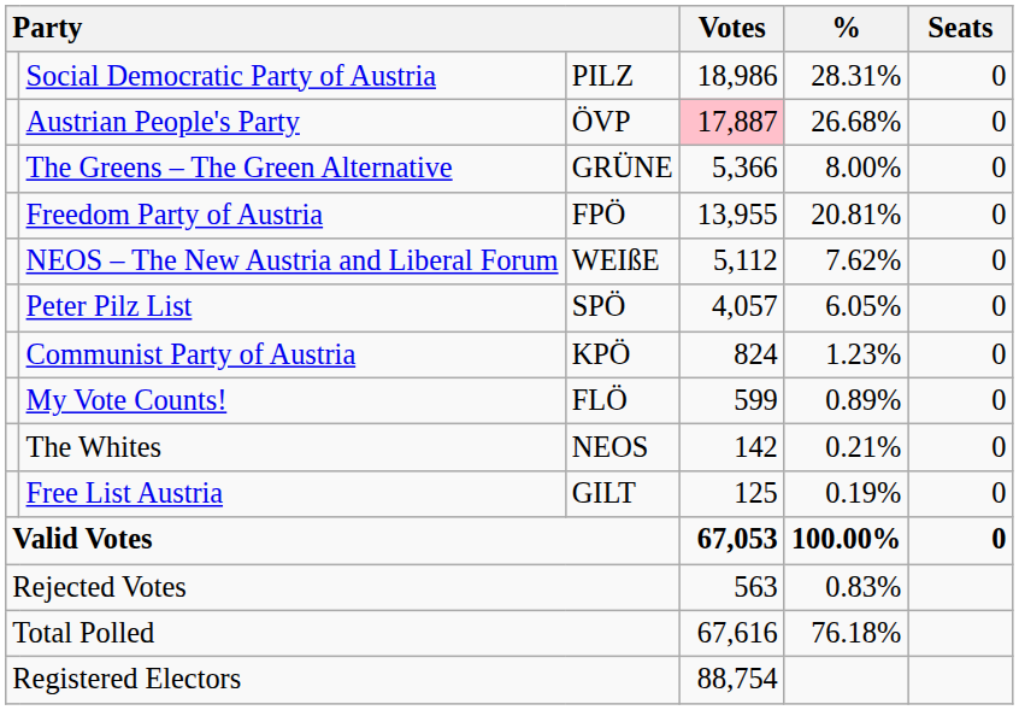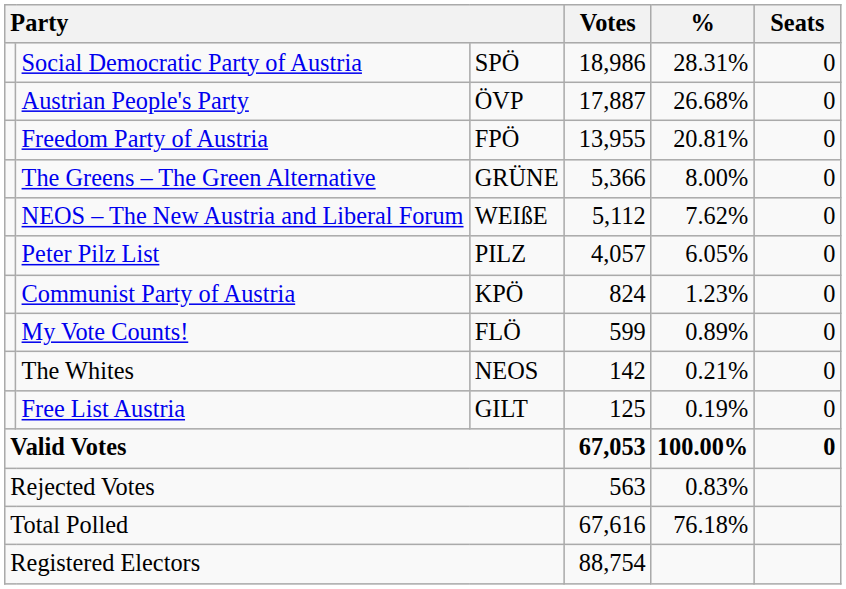 <table class="wikitable" border="1" style="text-align:right;">
 <tr>
 <th style="text-align:left;" colspan=3>Party</th>
 <th align=center width="50">Votes</th>
 <th align=center width="50">%</th>
 <th align=center width="50">Seats</th>
 </tr>
 <tr>
 <td></td>
 <td align=left><a href='#'>Social Democratic Party of Austria</a></td>
-<td align=left>PILZ</td>
+<td align=left>SPÖ</td>
 <td>18,986</td>
 <td>28.31%</td>
 <td>0</td>
 </tr>
 <tr>
 <td></td>
 <td align=left><a href='#'>Austrian People's Party</a></td>
 <td align=left>ÖVP</td>
-<td style="background: pink;">17,887</td>
+<td>17,887</td>
 <td>26.68%</td>
+<td>0</td>
+</tr>
+<tr>
+<td></td>
+<td align=left><a href='#'>Freedom Party of Austria</a></td>
+<td align=left>FPÖ</td>
+<td>13,955</td>
+<td>20.81%</td>
 <td>0</td>
 </tr>
 <tr>
 <td></td>
 <td align=left><a href='#'>The Greens – The Green Alternative</a></td>
 <td align=left>GRÜNE</td>
 <td>5,366</td>
 <td>8.00%</td>
-<td>0</td>
-</tr>
-<tr>
-<td></td>
-<td align=left><a href='#'>Freedom Party of Austria</a></td>
-<td align=left>FPÖ</td>
-<td>13,955</td>
-<td>20.81%</td>
 <td>0</td>
 </tr>
 <tr>
 <td></td>
 <td align=left style="white-space: nowrap;"><a href='#'>NEOS – The New Austria and Liberal Forum</a></td>
 <td align=left>WEIßE</td>
 <td>5,112</td>
 <td>7.62%</td>
 <td>0</td>
 </tr>
 <tr>
 <td></td>
 <td align=left><a href='#'>Peter Pilz List</a></td>
-<td align=left>SPÖ</td>
+<td align=left>PILZ</td>
 <td>4,057</td>
 <td>6.05%</td>
 <td>0</td>
 </tr>
 <tr>
 <td></td>
 <td align=left><a href='#'>Communist Party of Austria</a></td>
 <td align=left>KPÖ</td>
 <td>824</td>
 <td>1.23%</td>
 <td>0</td>
 </tr>
 <tr>
 <td></td>
 <td align=left><a href='#'>My Vote Counts!</a></td>
 <td align=left>FLÖ</td>
 <td>599</td>
 <td>0.89%</td>
 <td>0</td>
 </tr>
 <tr>
 <td></td>
 <td align=left>The Whites</td>
 <td align=left>NEOS</td>
 <td>142</td>
 <td>0.21%</td>
 <td>0</td>
 </tr>
 <tr>
 <td></td>
 <td align=left><a href='#'>Free List Austria</a></td>
 <td align=left>GILT</td>
 <td>125</td>
 <td>0.19%</td>
 <td>0</td>
 </tr>
 <tr style="font-weight:bold">
 <td align=left colspan=3>Valid Votes</td>
 <td>67,053</td>
 <td>100.00%</td>
 <td>0</td>
 </tr>
 <tr>
 <td align=left colspan=3>Rejected Votes</td>
 <td>563</td>
 <td>0.83%</td>
 <td></td>
 </tr>
 <tr>
 <td align=left colspan=3>Total Polled</td>
 <td>67,616</td>
 <td>76.18%</td>
 <td></td>
 </tr>
 <tr>
 <td align=left colspan=3>Registered Electors</td>
 <td>88,754</td>
 <td></td>
 <td></td>
 </tr>
 </table>
